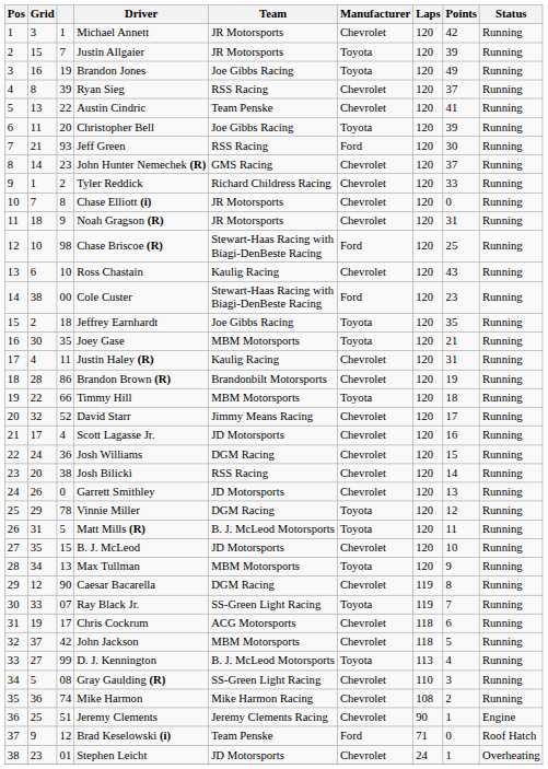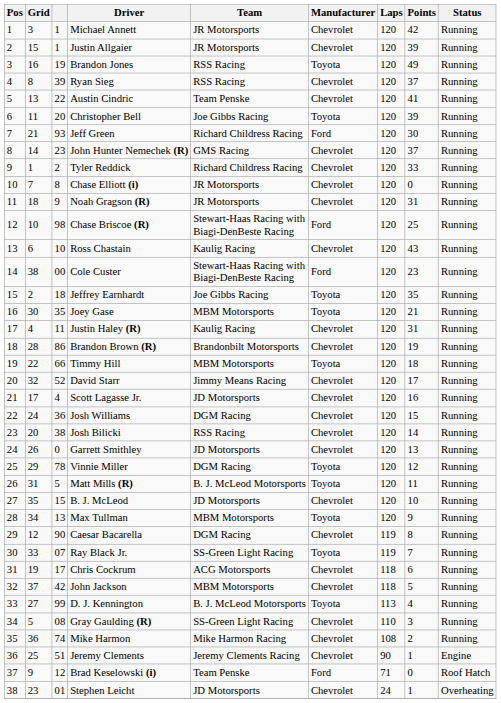 <table class="wikitable sortable" style="font-size:98%">
 <tr>
 <th>Pos</th>
 <th>Grid</th>
 <th></th>
 <th>Driver</th>
 <th>Team</th>
 <th>Manufacturer</th>
 <th>Laps</th>
 <th>Points</th>
 <th>Status</th>
 </tr>
 <tr>
 <td>1</td>
 <td>3</td>
 <td>1</td>
 <td>Michael Annett</td>
 <td>JR Motorsports</td>
 <td>Chevrolet</td>
 <td>120</td>
 <td>42</td>
 <td>Running</td>
 </tr>
 <tr>
 <td>2</td>
 <td>15</td>
-<td>7</td>
+<td>1</td>
 <td>Justin Allgaier</td>
 <td>JR Motorsports</td>
-<td>Toyota</td>
+<td>Chevrolet</td>
 <td>120</td>
 <td>39</td>
 <td>Running</td>
 </tr>
 <tr>
 <td>3</td>
 <td>16</td>
 <td>19</td>
 <td>Brandon Jones</td>
-<td>Joe Gibbs Racing</td>
+<td>RSS Racing</td>
 <td>Toyota</td>
 <td>120</td>
 <td>49</td>
 <td>Running</td>
 </tr>
 <tr>
 <td>4</td>
 <td>8</td>
 <td>39</td>
 <td>Ryan Sieg</td>
 <td>RSS Racing</td>
 <td>Chevrolet</td>
 <td>120</td>
 <td>37</td>
 <td>Running</td>
 </tr>
 <tr>
 <td>5</td>
 <td>13</td>
 <td>22</td>
 <td>Austin Cindric</td>
 <td>Team Penske</td>
 <td>Chevrolet</td>
 <td>120</td>
 <td>41</td>
 <td>Running</td>
 </tr>
 <tr>
 <td>6</td>
 <td>11</td>
 <td>20</td>
 <td>Christopher Bell</td>
 <td>Joe Gibbs Racing</td>
 <td>Toyota</td>
 <td>120</td>
 <td>39</td>
 <td>Running</td>
 </tr>
 <tr>
 <td>7</td>
 <td>21</td>
 <td>93</td>
 <td>Jeff Green</td>
-<td>RSS Racing</td>
+<td>Richard Childress Racing</td>
 <td>Ford</td>
 <td>120</td>
 <td>30</td>
 <td>Running</td>
 </tr>
 <tr>
 <td>8</td>
 <td>14</td>
 <td>23</td>
 <td>John Hunter Nemechek <strong>(R)</strong></td>
 <td>GMS Racing</td>
 <td>Chevrolet</td>
 <td>120</td>
 <td>37</td>
 <td>Running</td>
 </tr>
 <tr>
 <td>9</td>
 <td>1</td>
 <td>2</td>
 <td>Tyler Reddick</td>
 <td>Richard Childress Racing</td>
 <td>Chevrolet</td>
 <td>120</td>
 <td>33</td>
 <td>Running</td>
 </tr>
 <tr>
 <td>10</td>
 <td>7</td>
 <td>8</td>
 <td>Chase Elliott <strong>(i)</strong></td>
 <td>JR Motorsports</td>
 <td>Chevrolet</td>
 <td>120</td>
 <td>0</td>
 <td>Running</td>
 </tr>
 <tr>
 <td>11</td>
 <td>18</td>
 <td>9</td>
 <td>Noah Gragson <strong>(R)</strong></td>
 <td>JR Motorsports</td>
 <td>Chevrolet</td>
 <td>120</td>
 <td>31</td>
 <td>Running</td>
 </tr>
 <tr>
 <td>12</td>
 <td>10</td>
 <td>98</td>
 <td>Chase Briscoe <strong>(R)</strong></td>
 <td>Stewart-Haas Racing with<br>Biagi-DenBeste Racing</td>
 <td>Ford</td>
 <td>120</td>
 <td>25</td>
 <td>Running</td>
 </tr>
 <tr>
 <td>13</td>
 <td>6</td>
 <td>10</td>
 <td>Ross Chastain</td>
 <td>Kaulig Racing</td>
 <td>Chevrolet</td>
 <td>120</td>
 <td>43</td>
 <td>Running</td>
 </tr>
 <tr>
 <td>14</td>
 <td>38</td>
 <td>00</td>
 <td>Cole Custer</td>
 <td>Stewart-Haas Racing with<br>Biagi-DenBeste Racing</td>
 <td>Ford</td>
 <td>120</td>
 <td>23</td>
 <td>Running</td>
 </tr>
 <tr>
 <td>15</td>
 <td>2</td>
 <td>18</td>
 <td>Jeffrey Earnhardt</td>
 <td>Joe Gibbs Racing</td>
 <td>Toyota</td>
 <td>120</td>
 <td>35</td>
 <td>Running</td>
 </tr>
 <tr>
 <td>16</td>
 <td>30</td>
 <td>35</td>
 <td>Joey Gase</td>
 <td>MBM Motorsports</td>
 <td>Toyota</td>
 <td>120</td>
 <td>21</td>
 <td>Running</td>
 </tr>
 <tr>
 <td>17</td>
 <td>4</td>
 <td>11</td>
 <td>Justin Haley <strong>(R)</strong></td>
 <td>Kaulig Racing</td>
 <td>Chevrolet</td>
 <td>120</td>
 <td>31</td>
 <td>Running</td>
 </tr>
 <tr>
 <td>18</td>
 <td>28</td>
 <td>86</td>
 <td>Brandon Brown <strong>(R)</strong></td>
 <td>Brandonbilt Motorsports</td>
 <td>Chevrolet</td>
 <td>120</td>
 <td>19</td>
 <td>Running</td>
 </tr>
 <tr>
 <td>19</td>
 <td>22</td>
 <td>66</td>
 <td>Timmy Hill</td>
 <td>MBM Motorsports</td>
 <td>Toyota</td>
 <td>120</td>
 <td>18</td>
 <td>Running</td>
 </tr>
 <tr>
 <td>20</td>
 <td>32</td>
 <td>52</td>
 <td>David Starr</td>
 <td>Jimmy Means Racing</td>
 <td>Chevrolet</td>
 <td>120</td>
 <td>17</td>
 <td>Running</td>
 </tr>
 <tr>
 <td>21</td>
 <td>17</td>
 <td>4</td>
 <td>Scott Lagasse Jr.</td>
 <td>JD Motorsports</td>
 <td>Chevrolet</td>
 <td>120</td>
 <td>16</td>
 <td>Running</td>
 </tr>
 <tr>
 <td>22</td>
 <td>24</td>
 <td>36</td>
 <td>Josh Williams</td>
 <td>DGM Racing</td>
 <td>Chevrolet</td>
 <td>120</td>
 <td>15</td>
 <td>Running</td>
 </tr>
 <tr>
 <td>23</td>
 <td>20</td>
 <td>38</td>
 <td>Josh Bilicki</td>
 <td>RSS Racing</td>
 <td>Chevrolet</td>
 <td>120</td>
 <td>14</td>
 <td>Running</td>
 </tr>
 <tr>
 <td>24</td>
 <td>26</td>
 <td>0</td>
 <td>Garrett Smithley</td>
 <td>JD Motorsports</td>
 <td>Chevrolet</td>
 <td>120</td>
 <td>13</td>
 <td>Running</td>
 </tr>
 <tr>
 <td>25</td>
 <td>29</td>
 <td>78</td>
 <td>Vinnie Miller</td>
 <td>DGM Racing</td>
 <td>Toyota</td>
 <td>120</td>
 <td>12</td>
 <td>Running</td>
 </tr>
 <tr>
 <td>26</td>
 <td>31</td>
 <td>5</td>
 <td>Matt Mills <strong>(R)</strong></td>
 <td>B. J. McLeod Motorsports</td>
 <td>Toyota</td>
 <td>120</td>
 <td>11</td>
 <td>Running</td>
 </tr>
 <tr>
 <td>27</td>
 <td>35</td>
 <td>15</td>
 <td>B. J. McLeod</td>
 <td>JD Motorsports</td>
 <td>Chevrolet</td>
 <td>120</td>
 <td>10</td>
 <td>Running</td>
 </tr>
 <tr>
 <td>28</td>
 <td>34</td>
 <td>13</td>
 <td>Max Tullman</td>
 <td>MBM Motorsports</td>
 <td>Toyota</td>
 <td>120</td>
 <td>9</td>
 <td>Running</td>
 </tr>
 <tr>
 <td>29</td>
 <td>12</td>
 <td>90</td>
 <td>Caesar Bacarella</td>
 <td>DGM Racing</td>
 <td>Chevrolet</td>
 <td>119</td>
 <td>8</td>
 <td>Running</td>
 </tr>
 <tr>
 <td>30</td>
 <td>33</td>
 <td>07</td>
 <td>Ray Black Jr.</td>
 <td>SS-Green Light Racing</td>
 <td>Toyota</td>
 <td>119</td>
 <td>7</td>
 <td>Running</td>
 </tr>
 <tr>
 <td>31</td>
 <td>19</td>
 <td>17</td>
 <td>Chris Cockrum</td>
 <td>ACG Motorsports</td>
 <td>Chevrolet</td>
 <td>118</td>
 <td>6</td>
 <td>Running</td>
 </tr>
 <tr>
 <td>32</td>
 <td>37</td>
 <td>42</td>
 <td>John Jackson</td>
 <td>MBM Motorsports</td>
 <td>Chevrolet</td>
 <td>118</td>
 <td>5</td>
 <td>Running</td>
 </tr>
 <tr>
 <td>33</td>
 <td>27</td>
 <td>99</td>
 <td>D. J. Kennington</td>
 <td>B. J. McLeod Motorsports</td>
 <td>Toyota</td>
 <td>113</td>
 <td>4</td>
 <td>Running</td>
 </tr>
 <tr>
 <td>34</td>
 <td>5</td>
 <td>08</td>
 <td>Gray Gaulding <strong>(R)</strong></td>
 <td>SS-Green Light Racing</td>
 <td>Chevrolet</td>
 <td>110</td>
 <td>3</td>
 <td>Running</td>
 </tr>
 <tr>
 <td>35</td>
 <td>36</td>
 <td>74</td>
 <td>Mike Harmon</td>
 <td>Mike Harmon Racing</td>
 <td>Chevrolet</td>
 <td>108</td>
 <td>2</td>
 <td>Running</td>
 </tr>
 <tr>
 <td>36</td>
 <td>25</td>
 <td>51</td>
 <td>Jeremy Clements</td>
 <td>Jeremy Clements Racing</td>
 <td>Chevrolet</td>
 <td>90</td>
 <td>1</td>
 <td>Engine</td>
 </tr>
 <tr>
 <td>37</td>
 <td>9</td>
 <td>12</td>
 <td>Brad Keselowski <strong>(i)</strong></td>
 <td>Team Penske</td>
 <td>Ford</td>
 <td>71</td>
 <td>0</td>
 <td>Roof Hatch</td>
 </tr>
 <tr>
 <td>38</td>
 <td>23</td>
 <td>01</td>
 <td>Stephen Leicht</td>
 <td>JD Motorsports</td>
 <td>Chevrolet</td>
 <td>24</td>
 <td>1</td>
 <td>Overheating</td>
 </tr>
 <tr>
 </tr>
 </table>
